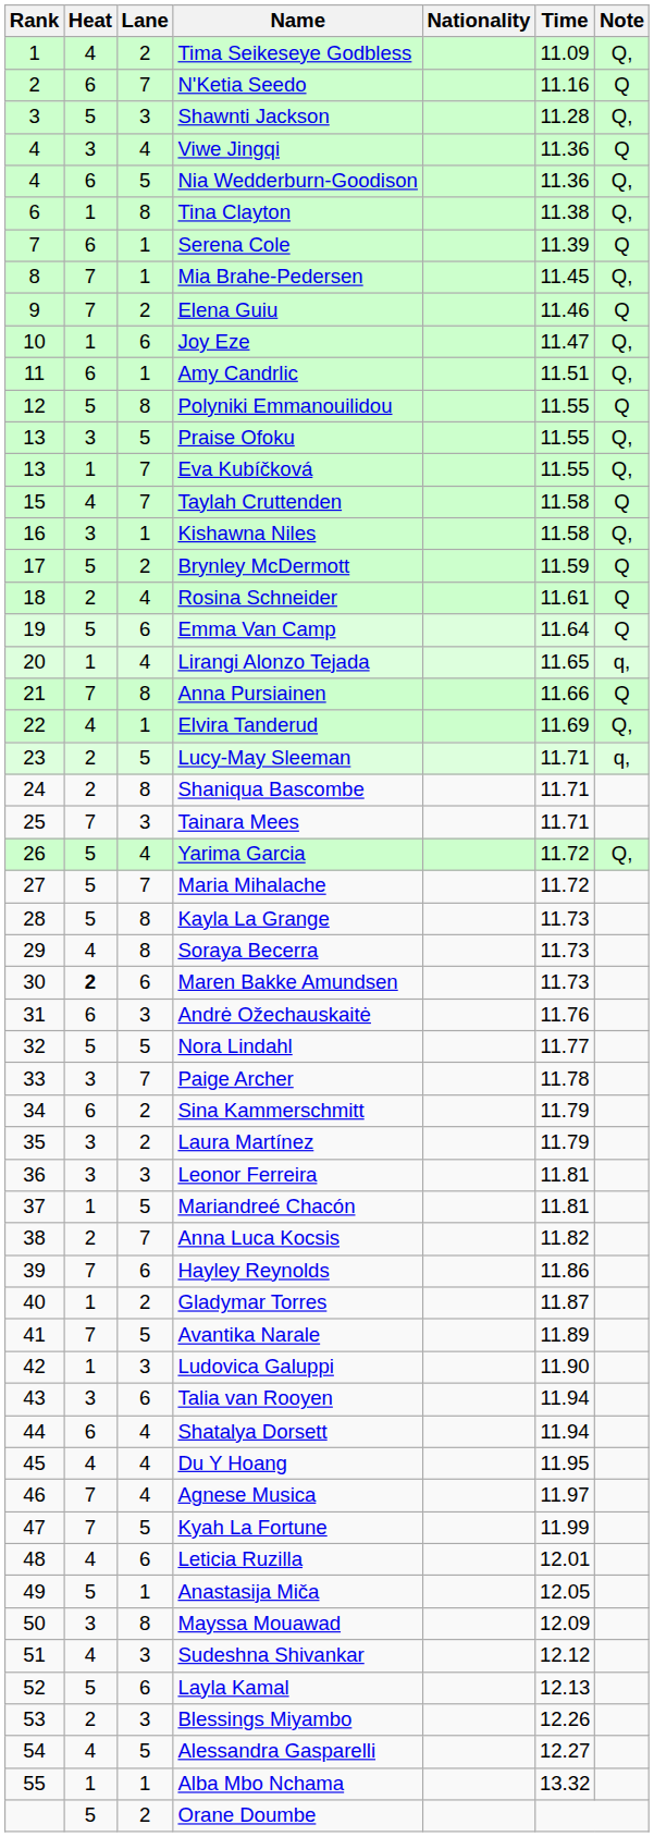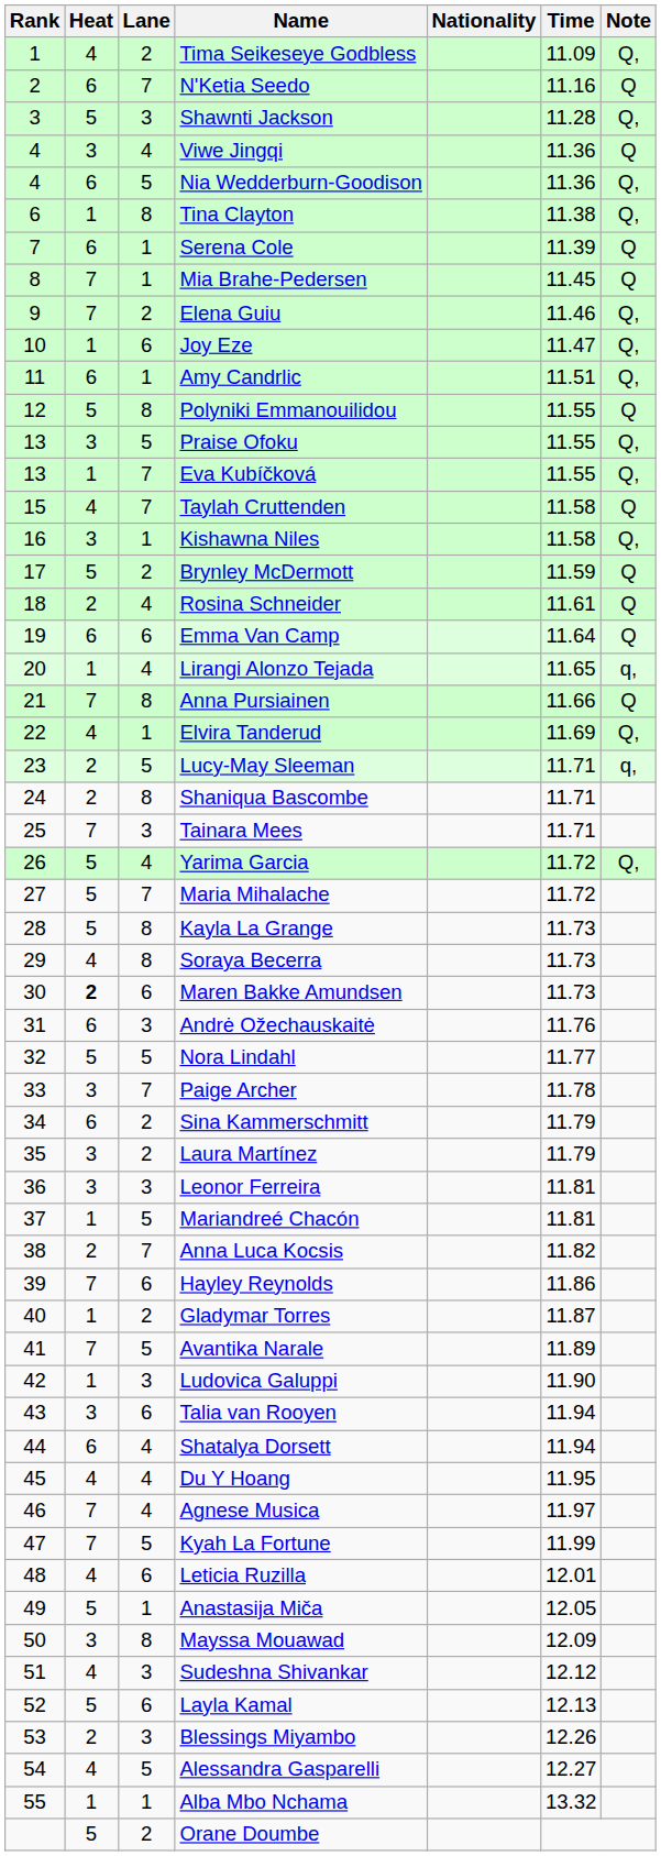 <table class="wikitable sortable" style="text-align:center">
 <tr>
 <th>Rank</th>
 <th>Heat</th>
 <th>Lane</th>
 <th>Name</th>
 <th>Nationality</th>
 <th>Time</th>
 <th>Note</th>
 </tr>
 <tr bgcolor=ccffcc>
 <td>1</td>
 <td>4</td>
 <td>2</td>
 <td align=left><a href='#'>Tima Seikeseye Godbless</a></td>
 <td align=left></td>
 <td>11.09</td>
 <td>Q, </td>
 </tr>
 <tr bgcolor=ccffcc>
 <td>2</td>
 <td>6</td>
 <td>7</td>
 <td align=left><a href='#'>N'Ketia Seedo</a></td>
 <td align=left></td>
 <td>11.16</td>
 <td>Q</td>
 </tr>
 <tr bgcolor=ccffcc>
 <td>3</td>
 <td>5</td>
 <td>3</td>
 <td align=left><a href='#'>Shawnti Jackson</a></td>
 <td align=left></td>
 <td>11.28</td>
 <td>Q, </td>
 </tr>
 <tr bgcolor=ccffcc>
 <td>4</td>
 <td>3</td>
 <td>4</td>
 <td align=left><a href='#'>Viwe Jingqi</a></td>
 <td align=left></td>
 <td>11.36 </td>
 <td>Q</td>
 </tr>
 <tr bgcolor=ccffcc>
 <td>4</td>
 <td>6</td>
 <td>5</td>
 <td align=left><a href='#'>Nia Wedderburn-Goodison</a></td>
 <td align=left></td>
 <td>11.36 </td>
 <td>Q, </td>
 </tr>
 <tr bgcolor=ccffcc>
 <td>6</td>
 <td>1</td>
 <td>8</td>
 <td align=left><a href='#'>Tina Clayton</a></td>
 <td align=left></td>
 <td>11.38</td>
 <td>Q, </td>
 </tr>
 <tr bgcolor=ccffcc>
 <td>7</td>
 <td>6</td>
 <td>1</td>
 <td align=left><a href='#'>Serena Cole</a></td>
 <td align=left></td>
 <td>11.39</td>
 <td>Q</td>
 </tr>
 <tr bgcolor=ccffcc>
 <td>8</td>
 <td>7</td>
 <td>1</td>
 <td align=left><a href='#'>Mia Brahe-Pedersen</a></td>
 <td align=left></td>
 <td>11.45</td>
-<td>Q, </td>
+<td>Q</td>
 </tr>
 <tr bgcolor=ccffcc>
 <td>9</td>
 <td>7</td>
 <td>2</td>
 <td align=left><a href='#'>Elena Guiu</a></td>
 <td align=left></td>
 <td>11.46</td>
-<td>Q</td>
+<td>Q, </td>
 </tr>
 <tr bgcolor=ccffcc>
 <td>10</td>
 <td>1</td>
 <td>6</td>
 <td align=left><a href='#'>Joy Eze</a></td>
 <td align=left></td>
 <td>11.47</td>
 <td>Q, </td>
 </tr>
 <tr bgcolor=ccffcc>
 <td>11</td>
 <td>6</td>
 <td>1</td>
 <td align=left><a href='#'>Amy Candrlic</a></td>
 <td align=left></td>
 <td>11.51</td>
 <td>Q, </td>
 </tr>
 <tr bgcolor=ccffcc>
 <td>12</td>
 <td>5</td>
 <td>8</td>
 <td align=left><a href='#'>Polyniki Emmanouilidou</a></td>
 <td align=left></td>
 <td>11.55  </td>
 <td>Q</td>
 </tr>
 <tr bgcolor=ccffcc>
 <td>13</td>
 <td>3</td>
 <td>5</td>
 <td align=left><a href='#'>Praise Ofoku</a></td>
 <td align=left></td>
 <td>11.55  </td>
 <td>Q, </td>
 </tr>
 <tr bgcolor=ccffcc>
 <td>13</td>
 <td>1</td>
 <td>7</td>
 <td align=left><a href='#'>Eva Kubíčková</a></td>
 <td align=left></td>
 <td>11.55  </td>
 <td>Q, </td>
 </tr>
 <tr bgcolor=ccffcc>
 <td>15</td>
 <td>4</td>
 <td>7</td>
 <td align=left><a href='#'>Taylah Cruttenden</a></td>
 <td align=left></td>
 <td>11.58 </td>
 <td>Q</td>
 </tr>
 <tr bgcolor=ccffcc>
 <td>16</td>
 <td>3</td>
 <td>1</td>
 <td align=left><a href='#'>Kishawna Niles</a></td>
 <td align=left></td>
 <td>11.58 </td>
 <td>Q, </td>
 </tr>
 <tr bgcolor=ccffcc>
 <td>17</td>
 <td>5</td>
 <td>2</td>
 <td align=left><a href='#'>Brynley McDermott</a></td>
 <td align=left></td>
 <td>11.59 </td>
 <td>Q</td>
 </tr>
 <tr bgcolor=ccffcc>
 <td>18</td>
 <td>2</td>
 <td>4</td>
 <td align=left><a href='#'>Rosina Schneider</a></td>
 <td align=left></td>
 <td>11.61 </td>
 <td>Q</td>
 </tr>
 <tr bgcolor=ddffdd>
 <td>19</td>
-<td>5</td>
+<td>6</td>
 <td>6</td>
 <td align=left><a href='#'>Emma Van Camp</a></td>
 <td align=left></td>
 <td>11.64</td>
 <td>Q</td>
 </tr>
 <tr bgcolor=ddffdd>
 <td>20</td>
 <td>1</td>
 <td>4</td>
 <td align=left><a href='#'>Lirangi Alonzo Tejada</a></td>
 <td align=left></td>
 <td>11.65</td>
 <td>q, </td>
 </tr>
 <tr bgcolor=ccffcc>
 <td>21</td>
 <td>7</td>
 <td>8</td>
 <td align=left><a href='#'>Anna Pursiainen</a></td>
 <td align=left></td>
 <td>11.66</td>
 <td>Q</td>
 </tr>
 <tr bgcolor=ccffcc>
 <td>22</td>
 <td>4</td>
 <td>1</td>
 <td align=left><a href='#'>Elvira Tanderud</a></td>
 <td align=left></td>
 <td>11.69</td>
 <td>Q, </td>
 </tr>
 <tr bgcolor=ddffdd>
 <td>23</td>
 <td>2</td>
 <td>5</td>
 <td align=left><a href='#'>Lucy-May Sleeman</a></td>
 <td align=left></td>
 <td>11.71 </td>
 <td>q, </td>
 </tr>
 <tr>
 <td>24</td>
 <td>2</td>
 <td>8</td>
 <td align=left><a href='#'>Shaniqua Bascombe</a></td>
 <td align=left></td>
 <td>11.71 </td>
 <td></td>
 </tr>
 <tr>
 <td>25</td>
 <td>7</td>
 <td>3</td>
 <td align=left><a href='#'>Tainara Mees</a></td>
 <td align=left></td>
 <td>11.71 </td>
 <td></td>
 </tr>
 <tr bgcolor=ccffcc>
 <td>26</td>
 <td>5</td>
 <td>4</td>
 <td align=left><a href='#'>Yarima Garcia</a></td>
 <td align=left></td>
 <td>11.72 </td>
 <td>Q, </td>
 </tr>
 <tr>
 <td>27</td>
 <td>5</td>
 <td>7</td>
 <td align=left><a href='#'>Maria Mihalache</a></td>
 <td align=left></td>
 <td>11.72 </td>
 <td></td>
 </tr>
 <tr>
 <td>28</td>
 <td>5</td>
 <td>8</td>
 <td align=left><a href='#'>Kayla La Grange</a></td>
 <td align=left></td>
 <td>11.73 </td>
 <td></td>
 </tr>
 <tr>
 <td>29</td>
 <td>4</td>
 <td>8</td>
 <td align=left><a href='#'>Soraya Becerra</a></td>
 <td align=left></td>
 <td>11.73 </td>
 <td></td>
 </tr>
 <tr>
 <td>30</td>
 <td><strong>2</strong></td>
 <td>6</td>
 <td align=left><a href='#'>Maren Bakke Amundsen</a></td>
 <td align=left></td>
 <td>11.73 </td>
 <td></td>
 </tr>
 <tr>
 <td>31</td>
 <td>6</td>
 <td>3</td>
 <td align=left><a href='#'>Andrė Ožechauskaitė</a></td>
 <td align=left></td>
 <td>11.76</td>
 <td></td>
 </tr>
 <tr>
 <td>32</td>
 <td>5</td>
 <td>5</td>
 <td align=left><a href='#'>Nora Lindahl</a></td>
 <td align=left></td>
 <td>11.77</td>
 <td></td>
 </tr>
 <tr>
 <td>33</td>
 <td>3</td>
 <td>7</td>
 <td align=left><a href='#'>Paige Archer</a></td>
 <td align=left></td>
 <td>11.78</td>
 <td></td>
 </tr>
 <tr>
 <td>34</td>
 <td>6</td>
 <td>2</td>
 <td align=left><a href='#'>Sina Kammerschmitt</a></td>
 <td align=left></td>
 <td>11.79 </td>
 <td></td>
 </tr>
 <tr>
 <td>35</td>
 <td>3</td>
 <td>2</td>
 <td align=left><a href='#'>Laura Martínez</a></td>
 <td align=left></td>
 <td>11.79 </td>
 <td></td>
 </tr>
 <tr>
 <td>36</td>
 <td>3</td>
 <td>3</td>
 <td align=left><a href='#'>Leonor Ferreira</a></td>
 <td align=left></td>
 <td>11.81 </td>
 <td></td>
 </tr>
 <tr>
 <td>37</td>
 <td>1</td>
 <td>5</td>
 <td align=left><a href='#'>Mariandreé Chacón</a></td>
 <td align=left></td>
 <td>11.81 </td>
 <td></td>
 </tr>
 <tr>
 <td>38</td>
 <td>2</td>
 <td>7</td>
 <td align=left><a href='#'>Anna Luca Kocsis</a></td>
 <td align=left></td>
 <td>11.82</td>
 <td></td>
 </tr>
 <tr>
 <td>39</td>
 <td>7</td>
 <td>6</td>
 <td align=left><a href='#'>Hayley Reynolds</a></td>
 <td align=left></td>
 <td>11.86</td>
 <td></td>
 </tr>
 <tr>
 <td>40</td>
 <td>1</td>
 <td>2</td>
 <td align=left><a href='#'>Gladymar Torres</a></td>
 <td align=left></td>
 <td>11.87</td>
 <td></td>
 </tr>
 <tr>
 <td>41</td>
 <td>7</td>
 <td>5</td>
 <td align=left><a href='#'>Avantika Narale</a></td>
 <td align=left></td>
 <td>11.89 </td>
 <td></td>
 </tr>
 <tr>
 <td>42</td>
 <td>1</td>
 <td>3</td>
 <td align=left><a href='#'>Ludovica Galuppi</a></td>
 <td align=left></td>
 <td>11.90 </td>
 <td></td>
 </tr>
 <tr>
 <td>43</td>
 <td>3</td>
 <td>6</td>
 <td align=left><a href='#'>Talia van Rooyen</a></td>
 <td align=left></td>
 <td>11.94 </td>
 <td></td>
 </tr>
 <tr>
 <td>44</td>
 <td>6</td>
 <td>4</td>
 <td align=left><a href='#'>Shatalya Dorsett</a></td>
 <td align=left></td>
 <td>11.94 </td>
 <td></td>
 </tr>
 <tr>
 <td>45</td>
 <td>4</td>
 <td>4</td>
 <td align=left><a href='#'>Du Y Hoang</a></td>
 <td align=left></td>
 <td>11.95</td>
 <td></td>
 </tr>
 <tr>
 <td>46</td>
 <td>7</td>
 <td>4</td>
 <td align=left><a href='#'>Agnese Musica</a></td>
 <td align=left></td>
 <td>11.97</td>
 <td></td>
 </tr>
 <tr>
 <td>47</td>
 <td>7</td>
 <td>5</td>
 <td align=left><a href='#'>Kyah La Fortune</a></td>
 <td align=left></td>
 <td>11.99</td>
 <td></td>
 </tr>
 <tr>
 <td>48</td>
 <td>4</td>
 <td>6</td>
 <td align=left><a href='#'>Leticia Ruzilla</a></td>
 <td align=left></td>
 <td>12.01</td>
 <td></td>
 </tr>
 <tr>
 <td>49</td>
 <td>5</td>
 <td>1</td>
 <td align=left><a href='#'>Anastasija Miča</a></td>
 <td align=left></td>
 <td>12.05</td>
 <td></td>
 </tr>
 <tr>
 <td>50</td>
 <td>3</td>
 <td>8</td>
 <td align=left><a href='#'>Mayssa Mouawad</a></td>
 <td align=left></td>
 <td>12.09</td>
 <td></td>
 </tr>
 <tr>
 <td>51</td>
 <td>4</td>
 <td>3</td>
 <td align=left><a href='#'>Sudeshna Shivankar</a></td>
 <td align=left></td>
 <td>12.12</td>
 <td></td>
 </tr>
 <tr>
 <td>52</td>
 <td>5</td>
 <td>6</td>
 <td align=left><a href='#'>Layla Kamal</a></td>
 <td align=left></td>
 <td>12.13</td>
 <td></td>
 </tr>
 <tr>
 <td>53</td>
 <td>2</td>
 <td>3</td>
 <td align=left><a href='#'>Blessings Miyambo</a></td>
 <td align=left></td>
 <td>12.26</td>
 <td></td>
 </tr>
 <tr>
 <td>54</td>
 <td>4</td>
 <td>5</td>
 <td align=left><a href='#'>Alessandra Gasparelli</a></td>
 <td align=left></td>
 <td>12.27</td>
 <td></td>
 </tr>
 <tr>
 <td>55</td>
 <td>1</td>
 <td>1</td>
 <td align=left><a href='#'>Alba Mbo Nchama</a></td>
 <td align=left></td>
 <td>13.32</td>
 <td></td>
 </tr>
 <tr>
 <td></td>
 <td>5</td>
 <td>2</td>
 <td align=left><a href='#'>Orane Doumbe</a></td>
 <td align=left></td>
 <td colspan=2></td>
 </tr>
 </table>
